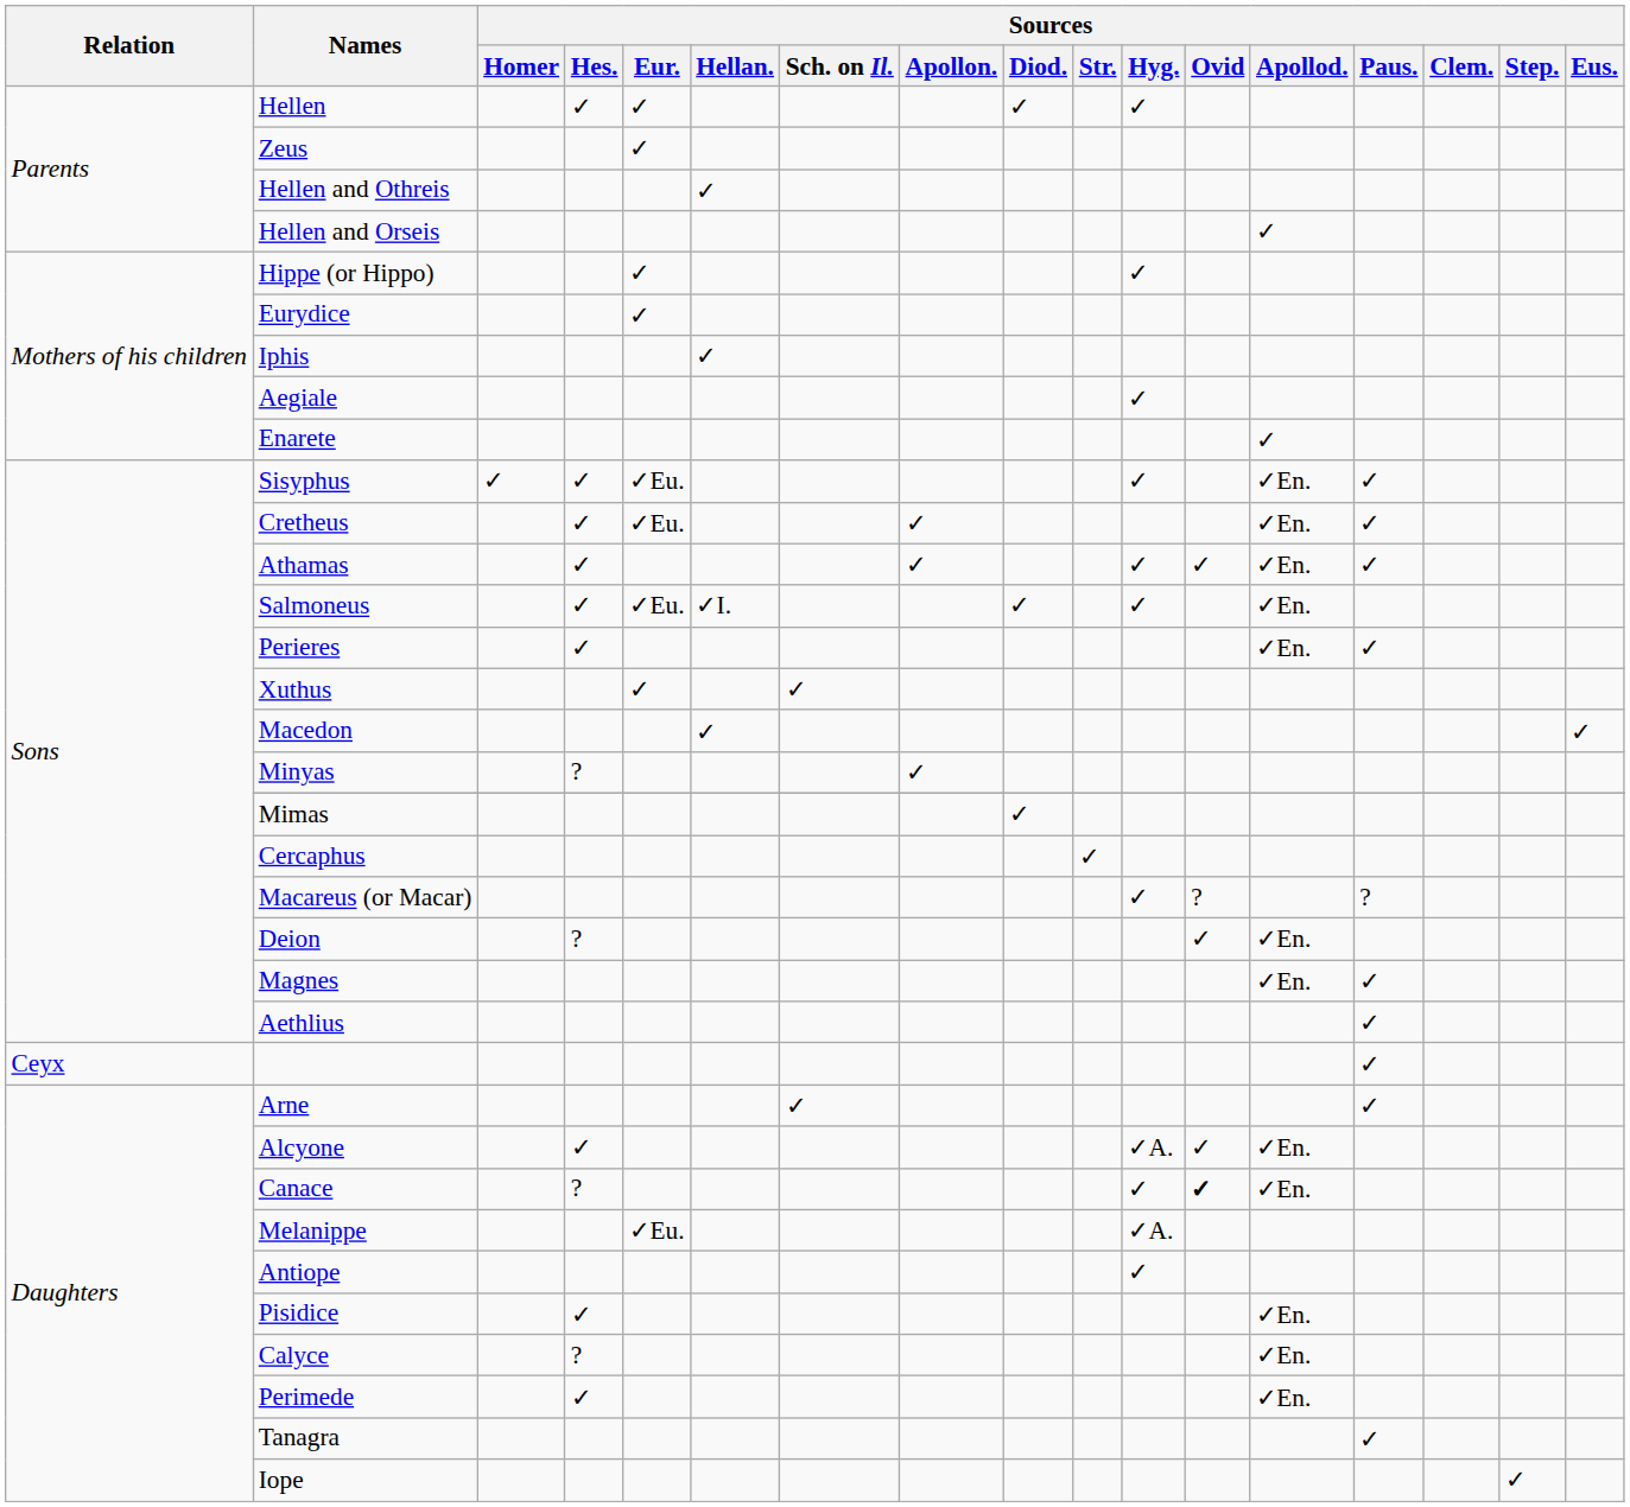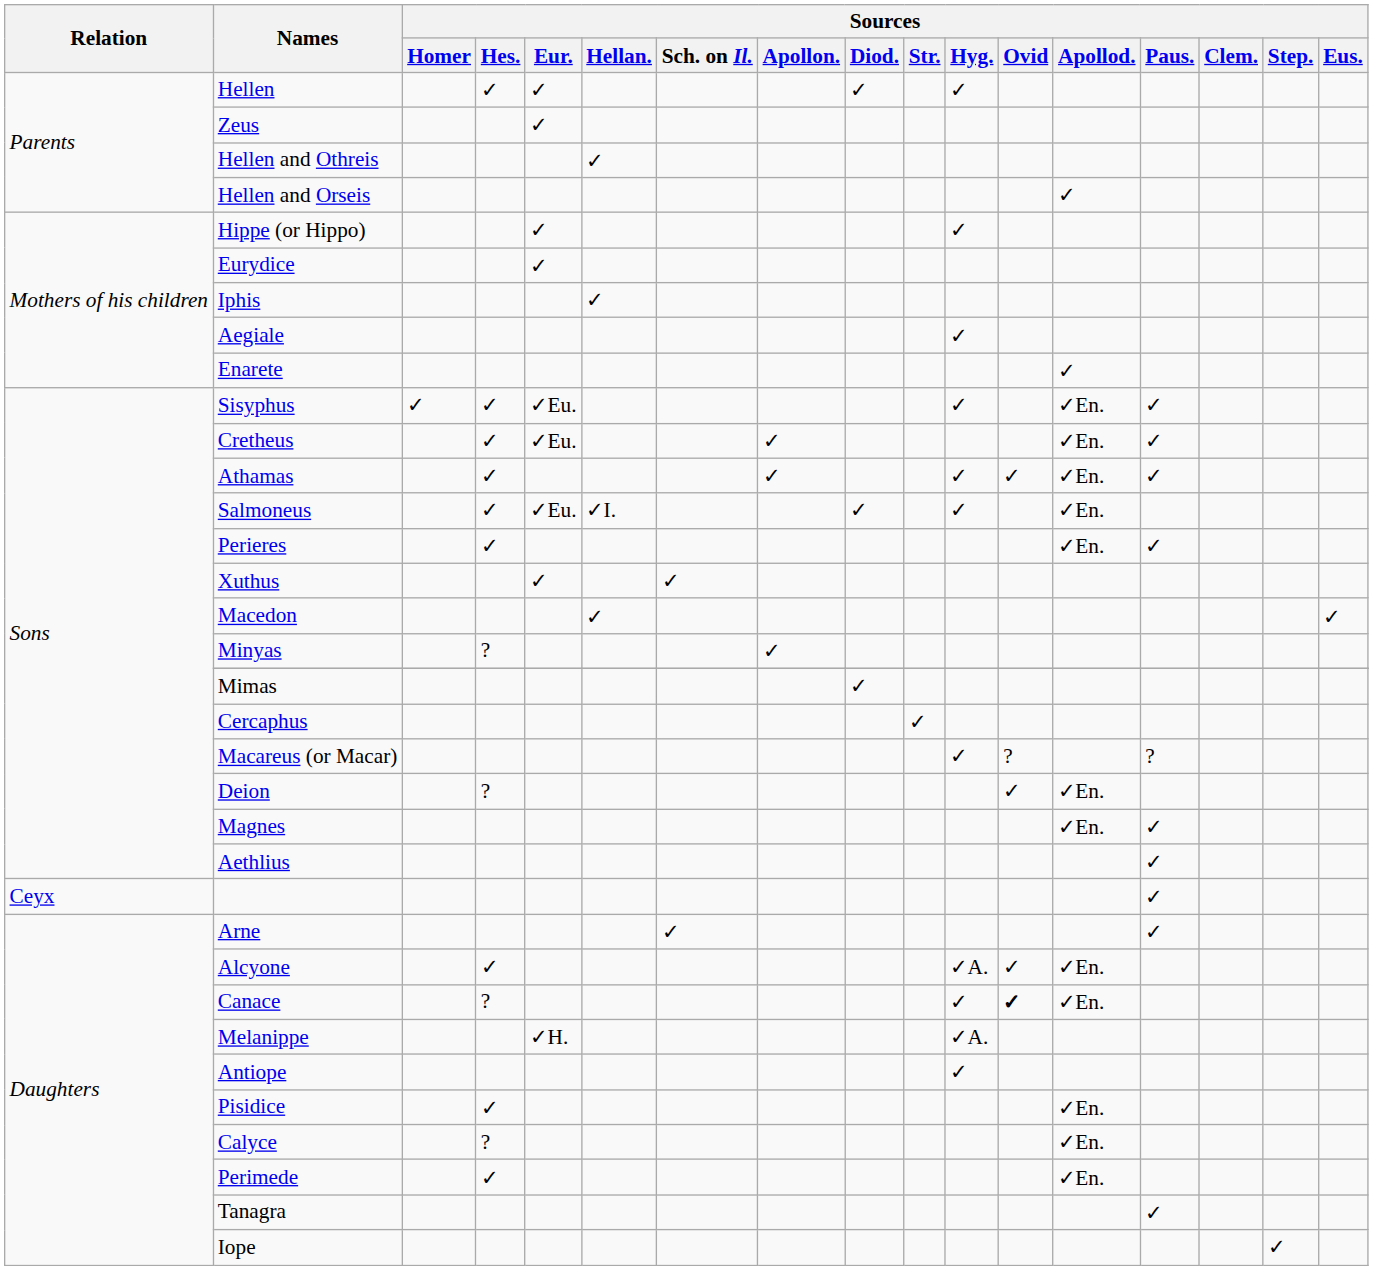 <table class="wikitable mw-collapsible mw-collapsed">
 <tr>
 <th rowspan="2">Relation</th>
 <th rowspan="2">Names</th>
 <th colspan="15">Sources</th>
 </tr>
 <tr>
 <th><a href='#'>Homer</a></th>
 <th><a href='#'>Hes.</a></th>
 <th><a href='#'>Eur.</a></th>
 <th><a href='#'>Hellan.</a></th>
 <th>Sch. on <em><a href='#'>Il.</a></em></th>
 <th><a href='#'>Apollon.</a></th>
 <th><a href='#'>Diod.</a></th>
 <th><a href='#'>Str.</a></th>
 <th><a href='#'>Hyg.</a></th>
 <th><a href='#'>Ovid</a></th>
 <th><a href='#'>Apollod.</a></th>
 <th><a href='#'>Paus.</a></th>
 <th><a href='#'>Clem.</a></th>
 <th><a href='#'>Step.</a></th>
 <th><a href='#'>Eus.</a></th>
 </tr>
 <tr>
 <td rowspan="4"><em>Parents</em></td>
 <td><a href='#'>Hellen</a></td>
 <td></td>
 <td>✓</td>
 <td>✓</td>
 <td></td>
 <td></td>
 <td></td>
 <td>✓</td>
 <td></td>
 <td>✓</td>
 <td></td>
 <td></td>
 <td></td>
 <td></td>
 <td></td>
 <td></td>
 </tr>
 <tr>
 <td><a href='#'>Zeus</a></td>
 <td></td>
 <td></td>
 <td>✓</td>
 <td></td>
 <td></td>
 <td></td>
 <td></td>
 <td></td>
 <td></td>
 <td></td>
 <td></td>
 <td></td>
 <td></td>
 <td></td>
 <td></td>
 </tr>
 <tr>
 <td><a href='#'>Hellen</a> and <a href='#'>Othreis</a></td>
 <td></td>
 <td></td>
 <td></td>
 <td>✓</td>
 <td></td>
 <td></td>
 <td></td>
 <td></td>
 <td></td>
 <td></td>
 <td></td>
 <td></td>
 <td></td>
 <td></td>
 <td></td>
 </tr>
 <tr>
 <td><a href='#'>Hellen</a> and <a href='#'>Orseis</a></td>
 <td></td>
 <td></td>
 <td></td>
 <td></td>
 <td></td>
 <td></td>
 <td></td>
 <td></td>
 <td></td>
 <td></td>
 <td>✓</td>
 <td></td>
 <td></td>
 <td></td>
 <td></td>
 </tr>
 <tr>
 <td rowspan="5"><em>Mothers of his children</em></td>
 <td><a href='#'>Hippe</a> (or Hippo)</td>
 <td></td>
 <td></td>
 <td>✓</td>
 <td></td>
 <td></td>
 <td></td>
 <td></td>
 <td></td>
 <td>✓</td>
 <td></td>
 <td></td>
 <td></td>
 <td></td>
 <td></td>
 <td></td>
 </tr>
 <tr>
 <td><a href='#'>Eurydice</a></td>
 <td></td>
 <td></td>
 <td>✓</td>
 <td></td>
 <td></td>
 <td></td>
 <td></td>
 <td></td>
 <td></td>
 <td></td>
 <td></td>
 <td></td>
 <td></td>
 <td></td>
 <td></td>
 </tr>
 <tr>
 <td><a href='#'>Iphis</a></td>
 <td></td>
 <td></td>
 <td></td>
 <td>✓</td>
 <td></td>
 <td></td>
 <td></td>
 <td></td>
 <td></td>
 <td></td>
 <td></td>
 <td></td>
 <td></td>
 <td></td>
 <td></td>
 </tr>
 <tr>
 <td><a href='#'>Aegiale</a></td>
 <td></td>
 <td></td>
 <td></td>
 <td></td>
 <td></td>
 <td></td>
 <td></td>
 <td></td>
 <td>✓</td>
 <td></td>
 <td></td>
 <td></td>
 <td></td>
 <td></td>
 <td></td>
 </tr>
 <tr>
 <td><a href='#'>Enarete</a></td>
 <td></td>
 <td></td>
 <td></td>
 <td></td>
 <td></td>
 <td></td>
 <td></td>
 <td></td>
 <td></td>
 <td></td>
 <td>✓</td>
 <td></td>
 <td></td>
 <td></td>
 <td></td>
 </tr>
 <tr>
 <td rowspan="15"><em>Sons</em></td>
 <td><a href='#'>Sisyphus</a></td>
 <td>✓</td>
 <td>✓</td>
 <td>✓Eu.</td>
 <td></td>
 <td></td>
 <td></td>
 <td></td>
 <td></td>
 <td>✓</td>
 <td></td>
 <td>✓En.</td>
 <td>✓</td>
 <td></td>
 <td></td>
 <td></td>
 </tr>
 <tr>
 <td><a href='#'>Cretheus</a></td>
 <td></td>
 <td>✓</td>
 <td>✓Eu.</td>
 <td></td>
 <td></td>
 <td>✓</td>
 <td></td>
 <td></td>
 <td></td>
 <td></td>
 <td>✓En.</td>
 <td>✓</td>
 <td></td>
 <td></td>
 <td></td>
 </tr>
 <tr>
 <td><a href='#'>Athamas</a></td>
 <td></td>
 <td>✓</td>
 <td></td>
 <td></td>
 <td></td>
 <td>✓</td>
 <td></td>
 <td></td>
 <td>✓</td>
 <td>✓</td>
 <td>✓En.</td>
 <td>✓</td>
 <td></td>
 <td></td>
 <td></td>
 </tr>
 <tr>
 <td><a href='#'>Salmoneus</a></td>
 <td></td>
 <td>✓</td>
 <td>✓Eu.</td>
 <td>✓I.</td>
 <td></td>
 <td></td>
 <td>✓</td>
 <td></td>
 <td>✓</td>
 <td></td>
 <td>✓En.</td>
 <td></td>
 <td></td>
 <td></td>
 <td></td>
 </tr>
 <tr>
 <td><a href='#'>Perieres</a></td>
 <td></td>
 <td>✓</td>
 <td></td>
 <td></td>
 <td></td>
 <td></td>
 <td></td>
 <td></td>
 <td></td>
 <td></td>
 <td>✓En.</td>
 <td>✓</td>
 <td></td>
 <td></td>
 <td></td>
 </tr>
 <tr>
 <td><a href='#'>Xuthus</a></td>
 <td></td>
 <td></td>
 <td>✓</td>
 <td></td>
 <td>✓</td>
 <td></td>
 <td></td>
 <td></td>
 <td></td>
 <td></td>
 <td></td>
 <td></td>
 <td></td>
 <td></td>
 <td></td>
 </tr>
 <tr>
 <td><a href='#'>Macedon</a></td>
 <td></td>
 <td></td>
 <td></td>
 <td>✓</td>
 <td></td>
 <td></td>
 <td></td>
 <td></td>
 <td></td>
 <td></td>
 <td></td>
 <td></td>
 <td></td>
 <td></td>
 <td>✓</td>
 </tr>
 <tr>
 <td><a href='#'>Minyas</a></td>
 <td></td>
 <td>?</td>
 <td></td>
 <td></td>
 <td></td>
 <td>✓</td>
 <td></td>
 <td></td>
 <td></td>
 <td></td>
 <td></td>
 <td></td>
 <td></td>
 <td></td>
 <td></td>
 </tr>
 <tr>
 </tr>
 <tr>
 <td>Mimas</td>
 <td></td>
 <td></td>
 <td></td>
 <td></td>
 <td></td>
 <td></td>
 <td>✓</td>
 <td></td>
 <td></td>
 <td></td>
 <td></td>
 <td></td>
 <td></td>
 <td></td>
 <td></td>
 </tr>
 <tr>
 <td><a href='#'>Cercaphus</a></td>
 <td></td>
 <td></td>
 <td></td>
 <td></td>
 <td></td>
 <td></td>
 <td></td>
 <td>✓</td>
 <td></td>
 <td></td>
 <td></td>
 <td></td>
 <td></td>
 <td></td>
 <td></td>
 </tr>
 <tr>
 <td><a href='#'>Macareus</a> (or Macar)</td>
 <td></td>
 <td></td>
 <td></td>
 <td></td>
 <td></td>
 <td></td>
 <td></td>
 <td></td>
 <td>✓</td>
 <td>?</td>
 <td></td>
 <td>?</td>
 <td></td>
 <td></td>
 <td></td>
 </tr>
 <tr>
 <td><a href='#'>Deion</a></td>
 <td></td>
 <td>?</td>
 <td></td>
 <td></td>
 <td></td>
 <td></td>
 <td></td>
 <td></td>
 <td></td>
 <td>✓</td>
 <td>✓En.</td>
 <td></td>
 <td></td>
 <td></td>
 <td></td>
 </tr>
 <tr>
 <td><a href='#'>Magnes</a></td>
 <td></td>
 <td></td>
 <td></td>
 <td></td>
 <td></td>
 <td></td>
 <td></td>
 <td></td>
 <td></td>
 <td></td>
 <td>✓En.</td>
 <td>✓</td>
 <td></td>
 <td></td>
 <td></td>
 </tr>
 <tr>
 <td><a href='#'>Aethlius</a></td>
 <td></td>
 <td></td>
 <td></td>
 <td></td>
 <td></td>
 <td></td>
 <td></td>
 <td></td>
 <td></td>
 <td></td>
 <td></td>
 <td>✓</td>
 <td></td>
 <td></td>
 <td></td>
 </tr>
 <tr>
 <td><a href='#'>Ceyx</a></td>
 <td></td>
 <td></td>
 <td></td>
 <td></td>
 <td></td>
 <td></td>
 <td></td>
 <td></td>
 <td></td>
 <td></td>
 <td></td>
 <td></td>
 <td>✓</td>
 <td></td>
 <td></td>
 </tr>
 <tr>
 <td rowspan="10"><em>Daughters</em></td>
 <td><a href='#'>Arne</a></td>
 <td></td>
 <td></td>
 <td></td>
 <td></td>
 <td>✓</td>
 <td></td>
 <td></td>
 <td></td>
 <td></td>
 <td></td>
 <td></td>
 <td>✓</td>
 <td></td>
 <td></td>
 <td></td>
 </tr>
 <tr>
 <td><a href='#'>Alcyone</a></td>
 <td></td>
 <td>✓</td>
 <td></td>
 <td></td>
 <td></td>
 <td></td>
 <td></td>
 <td></td>
 <td>✓A.</td>
 <td>✓</td>
 <td>✓En.</td>
 <td></td>
 <td></td>
 <td></td>
 <td></td>
 </tr>
 <tr>
 <td><a href='#'>Canace</a></td>
 <td></td>
 <td>?</td>
 <td></td>
 <td></td>
 <td></td>
 <td></td>
 <td></td>
 <td></td>
 <td>✓</td>
 <td><strong>✓</strong></td>
 <td>✓En.</td>
 <td></td>
 <td></td>
 <td></td>
 <td></td>
 </tr>
 <tr>
 <td><a href='#'>Melanippe</a></td>
 <td></td>
 <td></td>
-<td>✓Eu.</td>
+<td>✓H.</td>
 <td></td>
 <td></td>
 <td></td>
 <td></td>
 <td></td>
 <td>✓A.</td>
 <td></td>
 <td></td>
 <td></td>
 <td></td>
 <td></td>
 <td></td>
 </tr>
 <tr>
 <td><a href='#'>Antiope</a></td>
 <td></td>
 <td></td>
 <td></td>
 <td></td>
 <td></td>
 <td></td>
 <td></td>
 <td></td>
 <td>✓</td>
 <td></td>
 <td></td>
 <td></td>
 <td></td>
 <td></td>
 <td></td>
 </tr>
 <tr>
 <td><a href='#'>Pisidice</a></td>
 <td></td>
 <td>✓</td>
 <td></td>
 <td></td>
 <td></td>
 <td></td>
 <td></td>
 <td></td>
 <td></td>
 <td></td>
 <td>✓En.</td>
 <td></td>
 <td></td>
 <td></td>
 <td></td>
 </tr>
 <tr>
 <td><a href='#'>Calyce</a></td>
 <td></td>
 <td>?</td>
 <td></td>
 <td></td>
 <td></td>
 <td></td>
 <td></td>
 <td></td>
 <td></td>
 <td></td>
 <td>✓En.</td>
 <td></td>
 <td></td>
 <td></td>
 <td></td>
 </tr>
 <tr>
 <td><a href='#'>Perimede</a></td>
 <td></td>
 <td>✓</td>
 <td></td>
 <td></td>
 <td></td>
 <td></td>
 <td></td>
 <td></td>
 <td></td>
 <td></td>
 <td>✓En.</td>
 <td></td>
 <td></td>
 <td></td>
 <td></td>
 </tr>
 <tr>
 <td>Tanagra</td>
 <td></td>
 <td></td>
 <td></td>
 <td></td>
 <td></td>
 <td></td>
 <td></td>
 <td></td>
 <td></td>
 <td></td>
 <td></td>
 <td>✓</td>
 <td></td>
 <td></td>
 <td></td>
 </tr>
 <tr>
 <td>Iope</td>
 <td></td>
 <td></td>
 <td></td>
 <td></td>
 <td></td>
 <td></td>
 <td></td>
 <td></td>
 <td></td>
 <td></td>
 <td></td>
 <td></td>
 <td></td>
 <td>✓</td>
 <td></td>
 </tr>
 </table>
